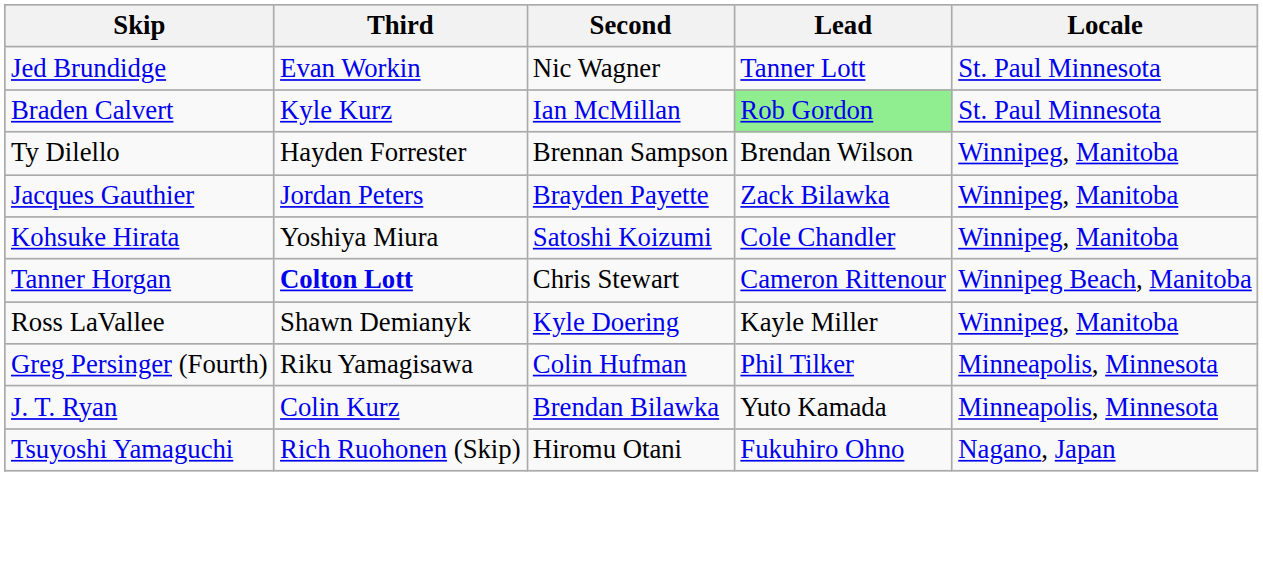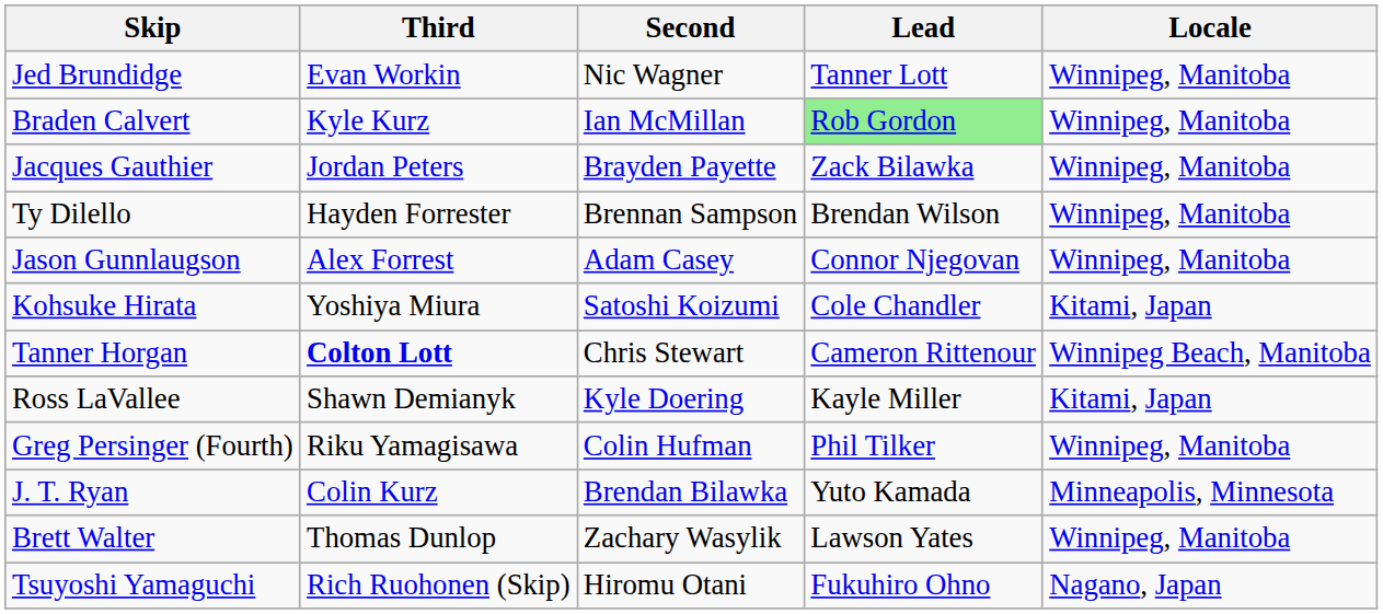 <table class=wikitable>
 <tr>
 <th>Skip</th>
 <th>Third</th>
 <th>Second</th>
 <th>Lead</th>
 <th>Locale</th>
 </tr>
 <tr>
 <td><a href='#'>Jed Brundidge</a></td>
 <td><a href='#'>Evan Workin</a></td>
 <td>Nic Wagner</td>
 <td><a href='#'>Tanner Lott</a></td>
-<td> <a href='#'>St. Paul Minnesota</a></td>
+<td> <a href='#'>Winnipeg</a>, <a href='#'>Manitoba</a></td>
 </tr>
 <tr>
 <td><a href='#'>Braden Calvert</a></td>
 <td><a href='#'>Kyle Kurz</a></td>
 <td><a href='#'>Ian McMillan</a></td>
 <td style="background: lightgreen;"><a href='#'>Rob Gordon</a></td>
-<td> <a href='#'>St. Paul Minnesota</a></td>
-</tr>
-<tr>
-<td>Ty Dilello</td>
-<td>Hayden Forrester</td>
-<td>Brennan Sampson</td>
-<td>Brendan Wilson</td>
 <td> <a href='#'>Winnipeg</a>, <a href='#'>Manitoba</a></td>
 </tr>
 <tr>
 <td><a href='#'>Jacques Gauthier</a></td>
 <td><a href='#'>Jordan Peters</a></td>
 <td><a href='#'>Brayden Payette</a></td>
 <td><a href='#'>Zack Bilawka</a></td>
 <td> <a href='#'>Winnipeg</a>, <a href='#'>Manitoba</a></td>
 </tr>
 <tr>
+<td>Ty Dilello</td>
+<td>Hayden Forrester</td>
+<td>Brennan Sampson</td>
+<td>Brendan Wilson</td>
+<td> <a href='#'>Winnipeg</a>, <a href='#'>Manitoba</a></td>
+</tr>
+<tr>
+<td><a href='#'>Jason Gunnlaugson</a></td>
+<td><a href='#'>Alex Forrest</a></td>
+<td><a href='#'>Adam Casey</a></td>
+<td><a href='#'>Connor Njegovan</a></td>
+<td> <a href='#'>Winnipeg</a>, <a href='#'>Manitoba</a></td>
+</tr>
+<tr>
 <td><a href='#'>Kohsuke Hirata</a></td>
 <td>Yoshiya Miura</td>
 <td><a href='#'>Satoshi Koizumi</a></td>
 <td><a href='#'>Cole Chandler</a></td>
-<td> <a href='#'>Winnipeg</a>, <a href='#'>Manitoba</a></td>
+<td> <a href='#'>Kitami</a>, <a href='#'>Japan</a></td>
 </tr>
 <tr>
 <td><a href='#'>Tanner Horgan</a></td>
 <td><strong><a href='#'>Colton Lott</a></strong></td>
 <td>Chris Stewart</td>
 <td><a href='#'>Cameron Rittenour</a></td>
 <td> <a href='#'>Winnipeg Beach</a>, <a href='#'>Manitoba</a></td>
 </tr>
 <tr>
 <td>Ross LaVallee</td>
 <td>Shawn Demianyk</td>
 <td><a href='#'>Kyle Doering</a></td>
 <td>Kayle Miller</td>
-<td> <a href='#'>Winnipeg</a>, <a href='#'>Manitoba</a></td>
+<td> <a href='#'>Kitami</a>, <a href='#'>Japan</a></td>
 </tr>
 <tr>
 <td><a href='#'>Greg Persinger</a> (Fourth)</td>
 <td>Riku Yamagisawa</td>
 <td><a href='#'>Colin Hufman</a></td>
 <td><a href='#'>Phil Tilker</a></td>
-<td> <a href='#'>Minneapolis</a>, <a href='#'>Minnesota</a></td>
+<td> <a href='#'>Winnipeg</a>, <a href='#'>Manitoba</a></td>
 </tr>
 <tr>
 <td><a href='#'>J. T. Ryan</a></td>
 <td><a href='#'>Colin Kurz</a></td>
 <td><a href='#'>Brendan Bilawka</a></td>
 <td>Yuto Kamada</td>
 <td> <a href='#'>Minneapolis</a>, <a href='#'>Minnesota</a></td>
 </tr>
 <tr>
+<td><a href='#'>Brett Walter</a></td>
+<td>Thomas Dunlop</td>
+<td>Zachary Wasylik</td>
+<td>Lawson Yates</td>
+<td> <a href='#'>Winnipeg</a>, <a href='#'>Manitoba</a></td>
+</tr>
+<tr>
 <td><a href='#'>Tsuyoshi Yamaguchi</a></td>
 <td><a href='#'>Rich Ruohonen</a> (Skip)</td>
 <td>Hiromu Otani</td>
 <td><a href='#'>Fukuhiro Ohno</a></td>
 <td> <a href='#'>Nagano</a>, <a href='#'>Japan</a></td>
 </tr>
 </table>
